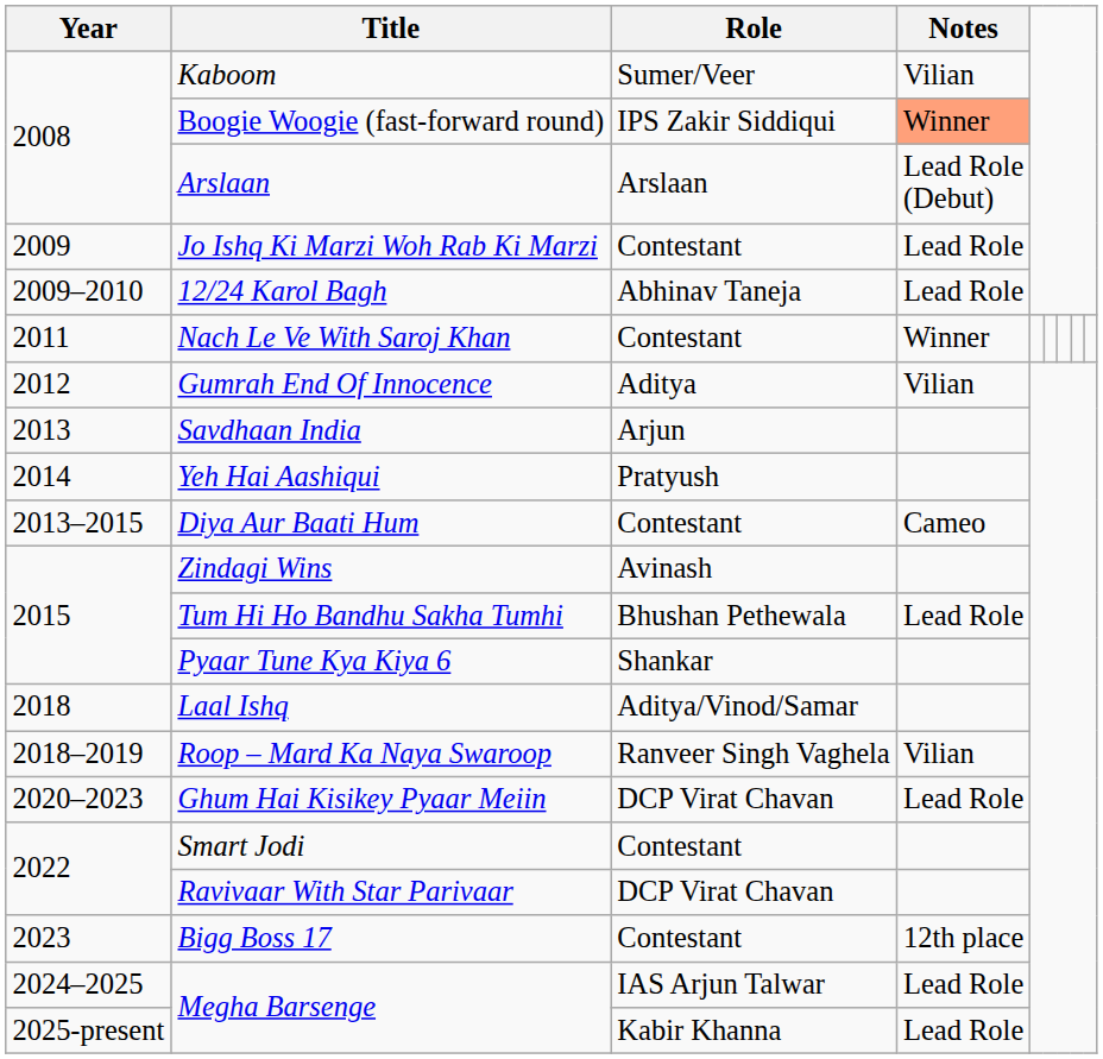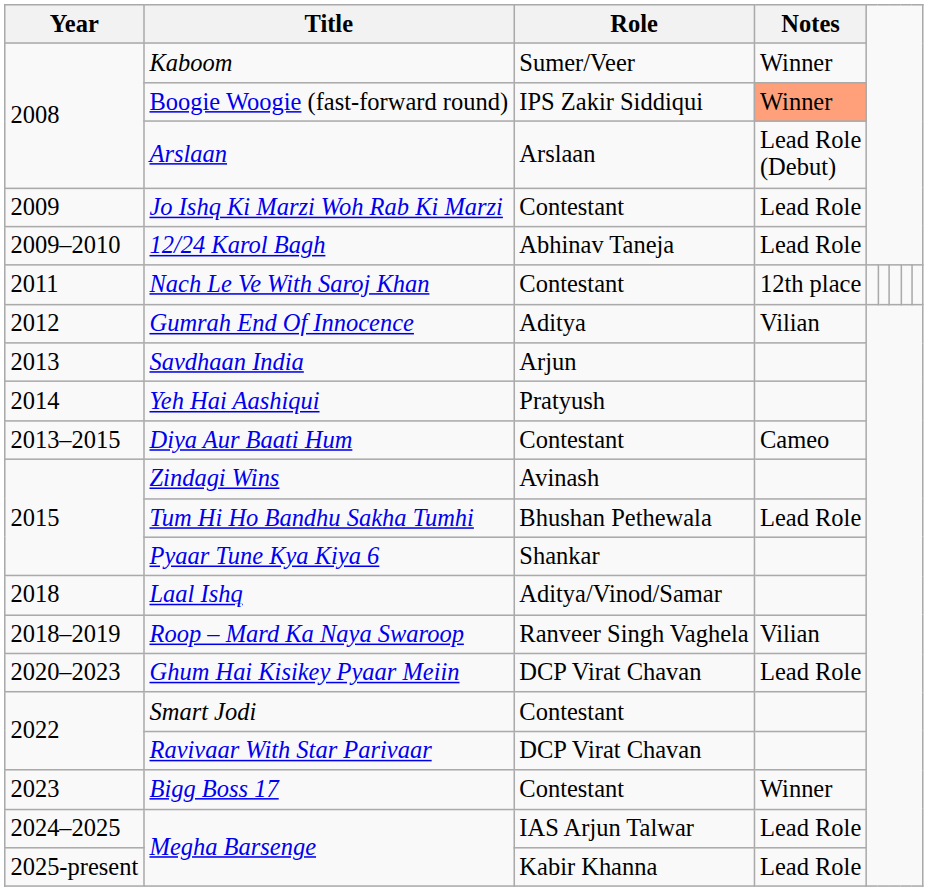 <table class="wikitable sortable">
 <tr>
 <th>Year</th>
 <th>Title</th>
 <th>Role</th>
 <th>Notes</th>
 </tr>
 <tr>
 <td rowspan="3">2008</td>
 <td><em>Kaboom</em></td>
 <td>Sumer/Veer</td>
-<td>Vilian</td>
+<td>Winner</td>
 </tr>
 <tr>
 <td><a href='#'>Boogie Woogie</a> (fast-forward round)</td>
 <td>IPS Zakir Siddiqui</td>
 <td style="background: lightsalmon;">Winner</td>
 </tr>
 <tr>
 <td><em><a href='#'>Arslaan</a></em></td>
 <td>Arslaan</td>
 <td>Lead Role<br>(Debut)</td>
 </tr>
 <tr>
 <td>2009</td>
 <td><em><a href='#'>Jo Ishq Ki Marzi Woh Rab Ki Marzi</a></em></td>
 <td>Contestant</td>
 <td>Lead Role</td>
 </tr>
 <tr>
 <td>2009–2010</td>
 <td><em><a href='#'>12/24 Karol Bagh</a></em></td>
 <td>Abhinav Taneja</td>
 <td>Lead Role</td>
 </tr>
 <tr>
 <td>2011</td>
 <td><em><a href='#'>Nach Le Ve With Saroj Khan</a></em></td>
 <td>Contestant</td>
-<td>Winner</td>
+<td>12th place</td>
 <td></td>
 <td></td>
 <td></td>
 <td></td>
 <td></td>
 </tr>
 <tr>
 <td>2012</td>
 <td><em><a href='#'>Gumrah End Of Innocence</a></em></td>
 <td>Aditya</td>
 <td>Vilian</td>
 </tr>
 <tr>
 <td>2013</td>
 <td><em><a href='#'>Savdhaan India</a></em></td>
 <td>Arjun</td>
 <td></td>
 </tr>
 <tr>
 <td>2014</td>
 <td><em><a href='#'>Yeh Hai Aashiqui</a></em></td>
 <td>Pratyush</td>
 <td></td>
 </tr>
 <tr>
 <td>2013–2015</td>
 <td><em><a href='#'>Diya Aur Baati Hum</a></em></td>
 <td>Contestant</td>
 <td>Cameo</td>
 </tr>
 <tr>
 <td rowspan="3">2015</td>
 <td><em><a href='#'>Zindagi Wins</a></em></td>
 <td>Avinash</td>
 <td></td>
 </tr>
 <tr>
 <td><em><a href='#'>Tum Hi Ho Bandhu Sakha Tumhi</a></em></td>
 <td>Bhushan Pethewala</td>
 <td>Lead Role</td>
 </tr>
 <tr>
 <td><em><a href='#'>Pyaar Tune Kya Kiya 6</a></em></td>
 <td>Shankar</td>
 <td></td>
 </tr>
 <tr>
 <td>2018</td>
 <td><em><a href='#'>Laal Ishq</a></em></td>
 <td>Aditya/Vinod/Samar</td>
 <td></td>
 </tr>
 <tr>
 <td>2018–2019</td>
 <td><em><a href='#'>Roop – Mard Ka Naya Swaroop</a></em></td>
 <td>Ranveer Singh Vaghela</td>
 <td>Vilian</td>
 </tr>
 <tr>
 <td>2020–2023</td>
 <td><em><a href='#'>Ghum Hai Kisikey Pyaar Meiin</a></em></td>
 <td>DCP Virat Chavan</td>
 <td>Lead Role</td>
 </tr>
 <tr>
 <td rowspan="2">2022</td>
 <td><em>Smart Jodi</em></td>
 <td>Contestant</td>
 <td></td>
 </tr>
 <tr>
 <td><em><a href='#'>Ravivaar With Star Parivaar</a></em></td>
 <td>DCP Virat Chavan</td>
 <td></td>
 </tr>
 <tr>
 <td>2023</td>
 <td><em><a href='#'>Bigg Boss 17</a></em></td>
 <td>Contestant</td>
-<td>12th place</td>
+<td>Winner</td>
 </tr>
 <tr>
 <td>2024–2025</td>
 <td rowspan="2"><em><a href='#'>Megha Barsenge</a></em></td>
 <td>IAS Arjun Talwar</td>
 <td>Lead Role</td>
 </tr>
 <tr>
 <td>2025-present</td>
 <td>Kabir Khanna</td>
 <td>Lead Role</td>
 </tr>
 </table>
